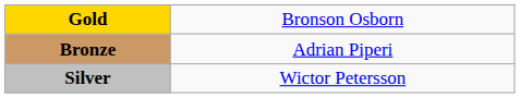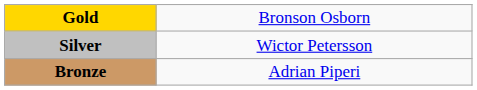 <table class="wikitable" style="text-align:center; " width="35%">
 <tr>
 <td bgcolor="gold"><strong>Gold</strong></td>
 <td><a href='#'>Bronson Osborn</a><br>  <small><em></em></small></td>
 </tr>
 <tr>
+<td bgcolor="silver"><strong>Silver</strong></td>
+<td><a href='#'>Wictor Petersson</a><br>  <small><em></em></small></td>
+</tr>
+<tr>
 <td bgcolor="CC9966"><strong>Bronze</strong></td>
 <td><a href='#'>Adrian Piperi</a><br>  <small><em></em></small></td>
 </tr>
-<tr>
-<td bgcolor="silver"><strong>Silver</strong></td>
-<td><a href='#'>Wictor Petersson</a><br>  <small><em></em></small></td>
-</tr>
 </table>
